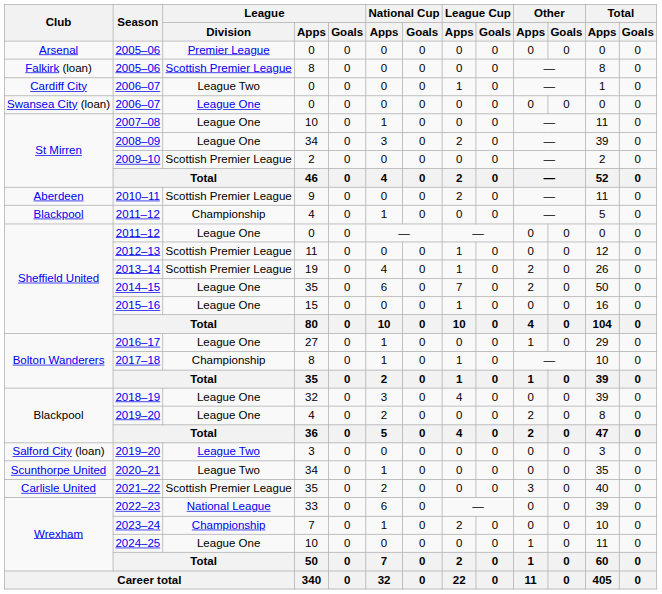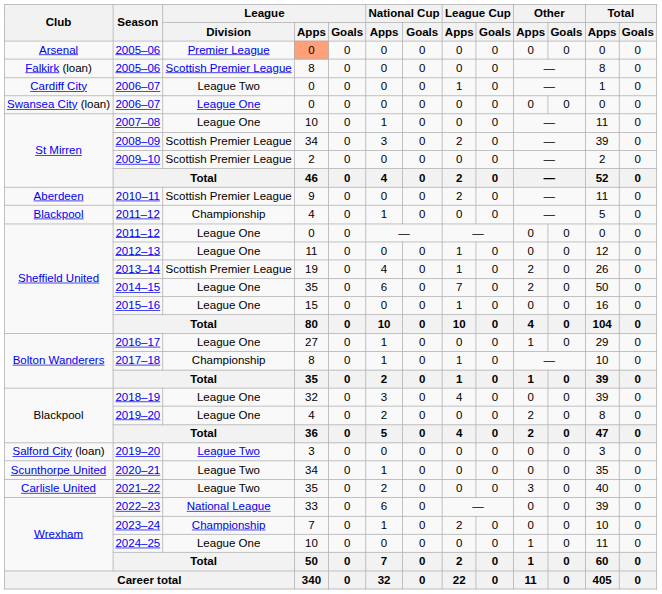 <table class="wikitable" style="text-align:center">
 <tr>
 <th rowspan=2>Club</th>
 <th rowspan=2>Season</th>
 <th colspan=3>League</th>
 <th colspan=2>National Cup</th>
 <th colspan=2>League Cup</th>
 <th colspan=2>Other</th>
 <th colspan=2>Total</th>
 </tr>
 <tr>
 <th>Division</th>
 <th>Apps</th>
 <th>Goals</th>
 <th>Apps</th>
 <th>Goals</th>
 <th>Apps</th>
 <th>Goals</th>
 <th>Apps</th>
 <th>Goals</th>
 <th>Apps</th>
 <th>Goals</th>
 </tr>
 <tr>
 <td><a href='#'>Arsenal</a></td>
 <td><a href='#'>2005–06</a></td>
 <td><a href='#'>Premier League</a></td>
-<td>0</td>
+<td style="background: lightsalmon;">0</td>
 <td>0</td>
 <td>0</td>
 <td>0</td>
 <td>0</td>
 <td>0</td>
 <td>0</td>
 <td>0</td>
 <td>0</td>
 <td>0</td>
 </tr>
 <tr>
 <td><a href='#'>Falkirk</a> (loan)</td>
 <td><a href='#'>2005–06</a></td>
 <td><a href='#'>Scottish Premier League</a></td>
 <td>8</td>
 <td>0</td>
 <td>0</td>
 <td>0</td>
 <td>0</td>
 <td>0</td>
 <td colspan=2>—</td>
 <td>8</td>
 <td>0</td>
 </tr>
 <tr>
 <td><a href='#'>Cardiff City</a></td>
 <td><a href='#'>2006–07</a></td>
 <td>League Two</td>
 <td>0</td>
 <td>0</td>
 <td>0</td>
 <td>0</td>
 <td>1</td>
 <td>0</td>
 <td colspan=2>—</td>
 <td>1</td>
 <td>0</td>
 </tr>
 <tr>
 <td><a href='#'>Swansea City</a> (loan)</td>
 <td><a href='#'>2006–07</a></td>
 <td><a href='#'>League One</a></td>
 <td>0</td>
 <td>0</td>
 <td>0</td>
 <td>0</td>
 <td>0</td>
 <td>0</td>
 <td>0</td>
 <td>0</td>
 <td>0</td>
 <td>0</td>
 </tr>
 <tr>
 <td rowspan=4><a href='#'>St Mirren</a></td>
 <td><a href='#'>2007–08</a></td>
 <td>League One</td>
 <td>10</td>
 <td>0</td>
 <td>1</td>
 <td>0</td>
 <td>0</td>
 <td>0</td>
 <td colspan=2>—</td>
 <td>11</td>
 <td>0</td>
 </tr>
 <tr>
 <td><a href='#'>2008–09</a></td>
-<td>League One</td>
+<td>Scottish Premier League</td>
 <td>34</td>
 <td>0</td>
 <td>3</td>
 <td>0</td>
 <td>2</td>
 <td>0</td>
 <td colspan=2>—</td>
 <td>39</td>
 <td>0</td>
 </tr>
 <tr>
 <td><a href='#'>2009–10</a></td>
 <td>Scottish Premier League</td>
 <td>2</td>
 <td>0</td>
 <td>0</td>
 <td>0</td>
 <td>0</td>
 <td>0</td>
 <td colspan=2>—</td>
 <td>2</td>
 <td>0</td>
 </tr>
 <tr>
 <th colspan=2>Total</th>
 <th>46</th>
 <th>0</th>
 <th>4</th>
 <th>0</th>
 <th>2</th>
 <th>0</th>
 <th colspan=2>—</th>
 <th>52</th>
 <th>0</th>
 </tr>
 <tr>
 <td><a href='#'>Aberdeen</a></td>
 <td><a href='#'>2010–11</a></td>
 <td>Scottish Premier League</td>
 <td>9</td>
 <td>0</td>
 <td>0</td>
 <td>0</td>
 <td>2</td>
 <td>0</td>
 <td colspan=2>—</td>
 <td>11</td>
 <td>0</td>
 </tr>
 <tr>
 <td><a href='#'>Blackpool</a></td>
 <td><a href='#'>2011–12</a></td>
 <td>Championship</td>
 <td>4</td>
 <td>0</td>
 <td>1</td>
 <td>0</td>
 <td>0</td>
 <td>0</td>
 <td colspan=2>—</td>
 <td>5</td>
 <td>0</td>
 </tr>
 <tr>
 <td rowspan=6><a href='#'>Sheffield United</a></td>
 <td><a href='#'>2011–12</a></td>
 <td>League One</td>
 <td>0</td>
 <td>0</td>
 <td colspan=2>—</td>
 <td colspan=2>—</td>
 <td>0</td>
 <td>0</td>
 <td>0</td>
 <td>0</td>
 </tr>
 <tr>
 <td><a href='#'>2012–13</a></td>
-<td>Scottish Premier League</td>
+<td>League One</td>
 <td>11</td>
 <td>0</td>
 <td>0</td>
 <td>0</td>
 <td>1</td>
 <td>0</td>
 <td>0</td>
 <td>0</td>
 <td>12</td>
 <td>0</td>
 </tr>
 <tr>
 <td><a href='#'>2013–14</a></td>
 <td>Scottish Premier League</td>
 <td>19</td>
 <td>0</td>
 <td>4</td>
 <td>0</td>
 <td>1</td>
 <td>0</td>
 <td>2</td>
 <td>0</td>
 <td>26</td>
 <td>0</td>
 </tr>
 <tr>
 <td><a href='#'>2014–15</a></td>
 <td>League One</td>
 <td>35</td>
 <td>0</td>
 <td>6</td>
 <td>0</td>
 <td>7</td>
 <td>0</td>
 <td>2</td>
 <td>0</td>
 <td>50</td>
 <td>0</td>
 </tr>
 <tr>
 <td><a href='#'>2015–16</a></td>
 <td>League One</td>
 <td>15</td>
 <td>0</td>
 <td>0</td>
 <td>0</td>
 <td>1</td>
 <td>0</td>
 <td>0</td>
 <td>0</td>
 <td>16</td>
 <td>0</td>
 </tr>
 <tr>
 <th colspan=2>Total</th>
 <th>80</th>
 <th>0</th>
 <th>10</th>
 <th>0</th>
 <th>10</th>
 <th>0</th>
 <th>4</th>
 <th>0</th>
 <th>104</th>
 <th>0</th>
 </tr>
 <tr>
 <td rowspan=3><a href='#'>Bolton Wanderers</a></td>
 <td><a href='#'>2016–17</a></td>
 <td>League One</td>
 <td>27</td>
 <td>0</td>
 <td>1</td>
 <td>0</td>
 <td>0</td>
 <td>0</td>
 <td>1</td>
 <td>0</td>
 <td>29</td>
 <td>0</td>
 </tr>
 <tr>
 <td><a href='#'>2017–18</a></td>
 <td>Championship</td>
 <td>8</td>
 <td>0</td>
 <td>1</td>
 <td>0</td>
 <td>1</td>
 <td>0</td>
 <td colspan=2>—</td>
 <td>10</td>
 <td>0</td>
 </tr>
 <tr>
 <th colspan=2>Total</th>
 <th>35</th>
 <th>0</th>
 <th>2</th>
 <th>0</th>
 <th>1</th>
 <th>0</th>
 <th>1</th>
 <th>0</th>
 <th>39</th>
 <th>0</th>
 </tr>
 <tr>
 <td rowspan=3>Blackpool</td>
 <td><a href='#'>2018–19</a></td>
 <td>League One</td>
 <td>32</td>
 <td>0</td>
 <td>3</td>
 <td>0</td>
 <td>4</td>
 <td>0</td>
 <td>0</td>
 <td>0</td>
 <td>39</td>
 <td>0</td>
 </tr>
 <tr>
 <td><a href='#'>2019–20</a></td>
 <td>League One</td>
 <td>4</td>
 <td>0</td>
 <td>2</td>
 <td>0</td>
 <td>0</td>
 <td>0</td>
 <td>2</td>
 <td>0</td>
 <td>8</td>
 <td>0</td>
 </tr>
 <tr>
 <th colspan=2>Total</th>
 <th>36</th>
 <th>0</th>
 <th>5</th>
 <th>0</th>
 <th>4</th>
 <th>0</th>
 <th>2</th>
 <th>0</th>
 <th>47</th>
 <th>0</th>
 </tr>
 <tr>
 <td><a href='#'>Salford City</a> (loan)</td>
 <td><a href='#'>2019–20</a></td>
 <td><a href='#'>League Two</a></td>
 <td>3</td>
 <td>0</td>
 <td>0</td>
 <td>0</td>
 <td>0</td>
 <td>0</td>
 <td>0</td>
 <td>0</td>
 <td>3</td>
 <td>0</td>
 </tr>
 <tr>
 <td><a href='#'>Scunthorpe United</a></td>
 <td><a href='#'>2020–21</a></td>
 <td>League Two</td>
 <td>34</td>
 <td>0</td>
 <td>1</td>
 <td>0</td>
 <td>0</td>
 <td>0</td>
 <td>0</td>
 <td>0</td>
 <td>35</td>
 <td>0</td>
 </tr>
 <tr>
 <td><a href='#'>Carlisle United</a></td>
 <td><a href='#'>2021–22</a></td>
-<td>Scottish Premier League</td>
+<td>League Two</td>
 <td>35</td>
 <td>0</td>
 <td>2</td>
 <td>0</td>
 <td>0</td>
 <td>0</td>
 <td>3</td>
 <td>0</td>
 <td>40</td>
 <td>0</td>
 </tr>
 <tr>
 <td rowspan=4><a href='#'>Wrexham</a></td>
 <td><a href='#'>2022–23</a></td>
 <td><a href='#'>National League</a></td>
 <td>33</td>
 <td>0</td>
 <td>6</td>
 <td>0</td>
 <td colspan=2>—</td>
 <td>0</td>
 <td>0</td>
 <td>39</td>
 <td>0</td>
 </tr>
 <tr>
 <td><a href='#'>2023–24</a></td>
 <td><a href='#'>Championship</a></td>
 <td>7</td>
 <td>0</td>
 <td>1</td>
 <td>0</td>
 <td>2</td>
 <td>0</td>
 <td>0</td>
 <td>0</td>
 <td>10</td>
 <td>0</td>
 </tr>
 <tr>
 <td><a href='#'>2024–25</a></td>
 <td>League One</td>
 <td>10</td>
 <td>0</td>
 <td>0</td>
 <td>0</td>
 <td>0</td>
 <td>0</td>
 <td>1</td>
 <td>0</td>
 <td>11</td>
 <td>0</td>
 </tr>
 <tr>
 <th colspan=2>Total</th>
 <th>50</th>
 <th>0</th>
 <th>7</th>
 <th>0</th>
 <th>2</th>
 <th>0</th>
 <th>1</th>
 <th>0</th>
 <th>60</th>
 <th>0</th>
 </tr>
 <tr>
 <th colspan=3>Career total</th>
 <th>340</th>
 <th>0</th>
 <th>32</th>
 <th>0</th>
 <th>22</th>
 <th>0</th>
 <th>11</th>
 <th>0</th>
 <th>405</th>
 <th>0</th>
 </tr>
 </table>
